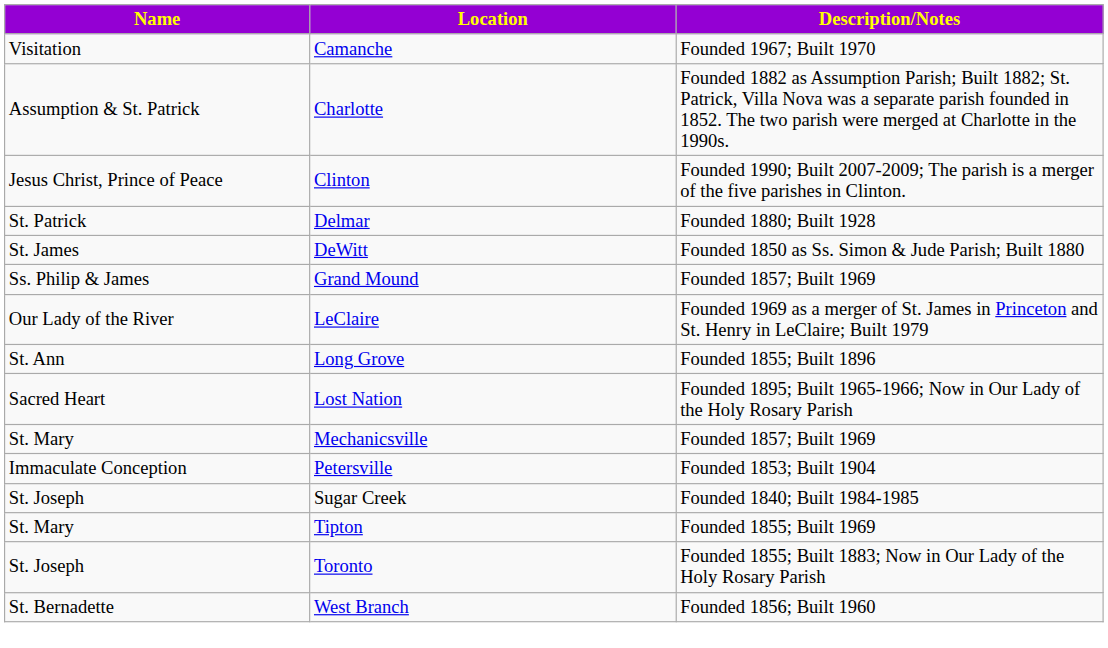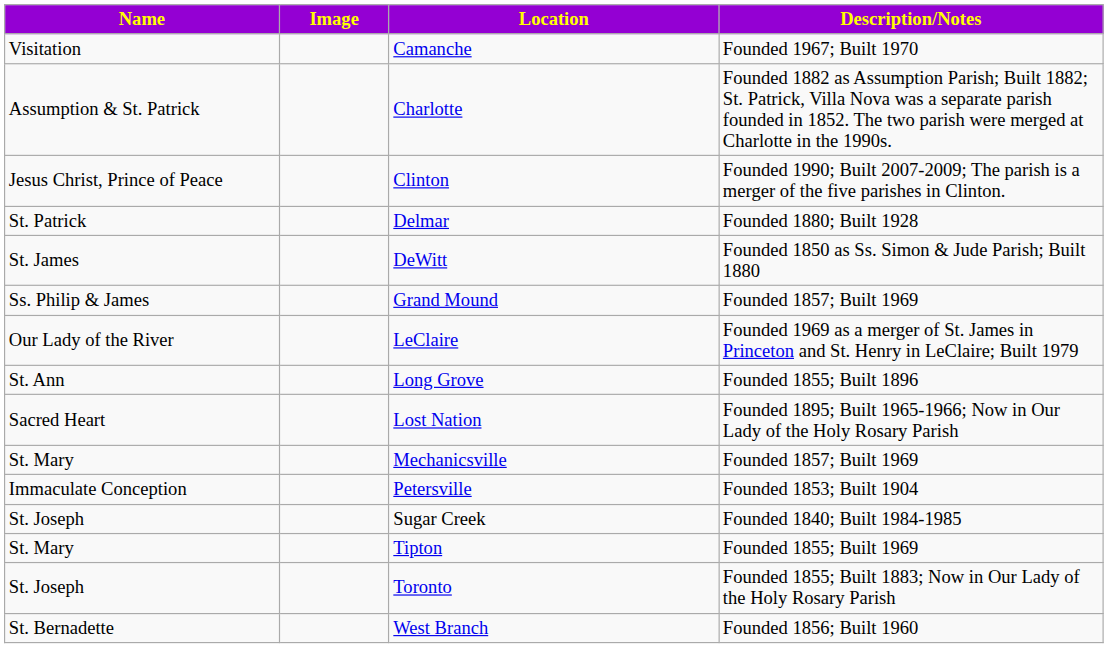 <table class="wikitable sortable" style="width:75%">
 <tr>
 <th style="background:darkviolet; color:yellow;" width="25%"><strong>Name</strong></th>
+<th style="background:darkviolet; color:yellow;" width="10%"><strong>Image</strong></th>
 <th style="background:darkviolet; color:yellow;" width="30%"><strong>Location</strong></th>
 <th style="background:darkviolet; color:yellow;" width="35%"><strong>Description/Notes</strong></th>
 </tr>
 <tr>
 <td>Visitation</td>
+<td></td>
 <td><a href='#'>Camanche</a></td>
 <td>Founded 1967; Built 1970</td>
 </tr>
 <tr>
 <td>Assumption & St. Patrick</td>
+<td></td>
 <td><a href='#'>Charlotte</a></td>
 <td>Founded 1882 as Assumption Parish; Built 1882; St. Patrick, Villa Nova was a separate parish founded in 1852. The two parish were merged at Charlotte in the 1990s.</td>
 </tr>
 <tr>
 <td>Jesus Christ, Prince of Peace</td>
+<td></td>
 <td><a href='#'>Clinton</a></td>
 <td>Founded 1990; Built 2007-2009; The parish is a merger of the five parishes in Clinton.</td>
 </tr>
 <tr>
 <td>St. Patrick</td>
+<td></td>
 <td><a href='#'>Delmar</a></td>
 <td>Founded 1880; Built 1928</td>
 </tr>
 <tr>
 <td>St. James</td>
+<td></td>
 <td><a href='#'>DeWitt</a></td>
 <td>Founded 1850 as Ss. Simon & Jude Parish; Built 1880</td>
 </tr>
 <tr>
 <td>Ss. Philip & James</td>
+<td></td>
 <td><a href='#'>Grand Mound</a></td>
 <td>Founded 1857; Built 1969</td>
 </tr>
 <tr>
 <td>Our Lady of the River</td>
+<td></td>
 <td><a href='#'>LeClaire</a></td>
 <td>Founded 1969 as a merger of St. James in <a href='#'>Princeton</a> and St. Henry in LeClaire; Built 1979</td>
 </tr>
 <tr>
 <td>St. Ann</td>
+<td></td>
 <td><a href='#'>Long Grove</a></td>
 <td>Founded 1855; Built 1896</td>
 </tr>
 <tr>
 <td>Sacred Heart</td>
+<td></td>
 <td><a href='#'>Lost Nation</a></td>
 <td>Founded 1895; Built 1965-1966; Now in Our Lady of the Holy Rosary Parish</td>
 </tr>
 <tr>
 <td>St. Mary</td>
+<td></td>
 <td><a href='#'>Mechanicsville</a></td>
 <td>Founded 1857; Built 1969</td>
 </tr>
 <tr>
 <td>Immaculate Conception</td>
+<td></td>
 <td><a href='#'>Petersville</a></td>
 <td>Founded 1853; Built 1904</td>
 </tr>
 <tr>
 <td>St. Joseph</td>
+<td></td>
 <td>Sugar Creek</td>
 <td>Founded 1840; Built 1984-1985</td>
 </tr>
 <tr>
 <td>St. Mary</td>
+<td></td>
 <td><a href='#'>Tipton</a></td>
 <td>Founded 1855; Built 1969</td>
 </tr>
 <tr>
 <td>St. Joseph</td>
+<td></td>
 <td><a href='#'>Toronto</a></td>
 <td>Founded 1855; Built 1883; Now in Our Lady of the Holy Rosary Parish</td>
 </tr>
 <tr>
 <td>St. Bernadette</td>
+<td></td>
 <td><a href='#'>West Branch</a></td>
 <td>Founded 1856; Built 1960</td>
 </tr>
 </table>
